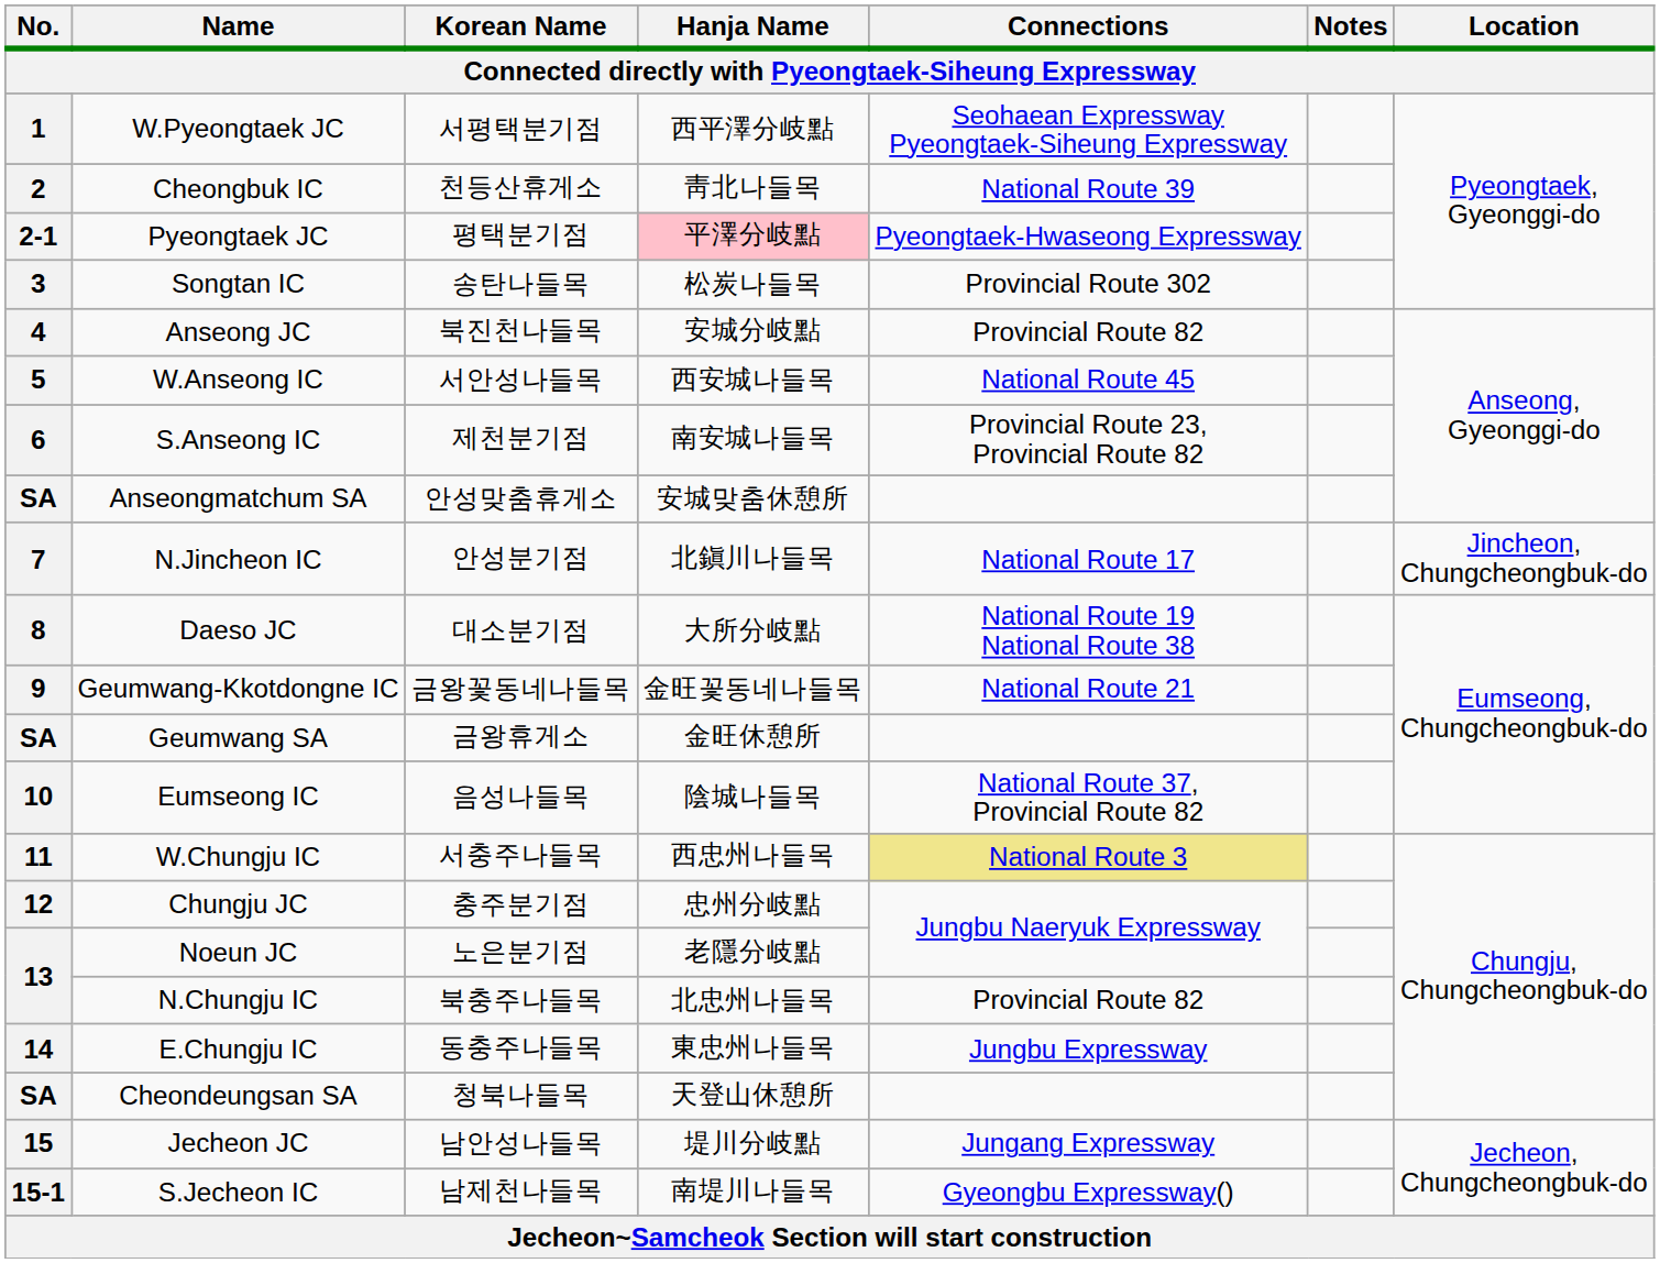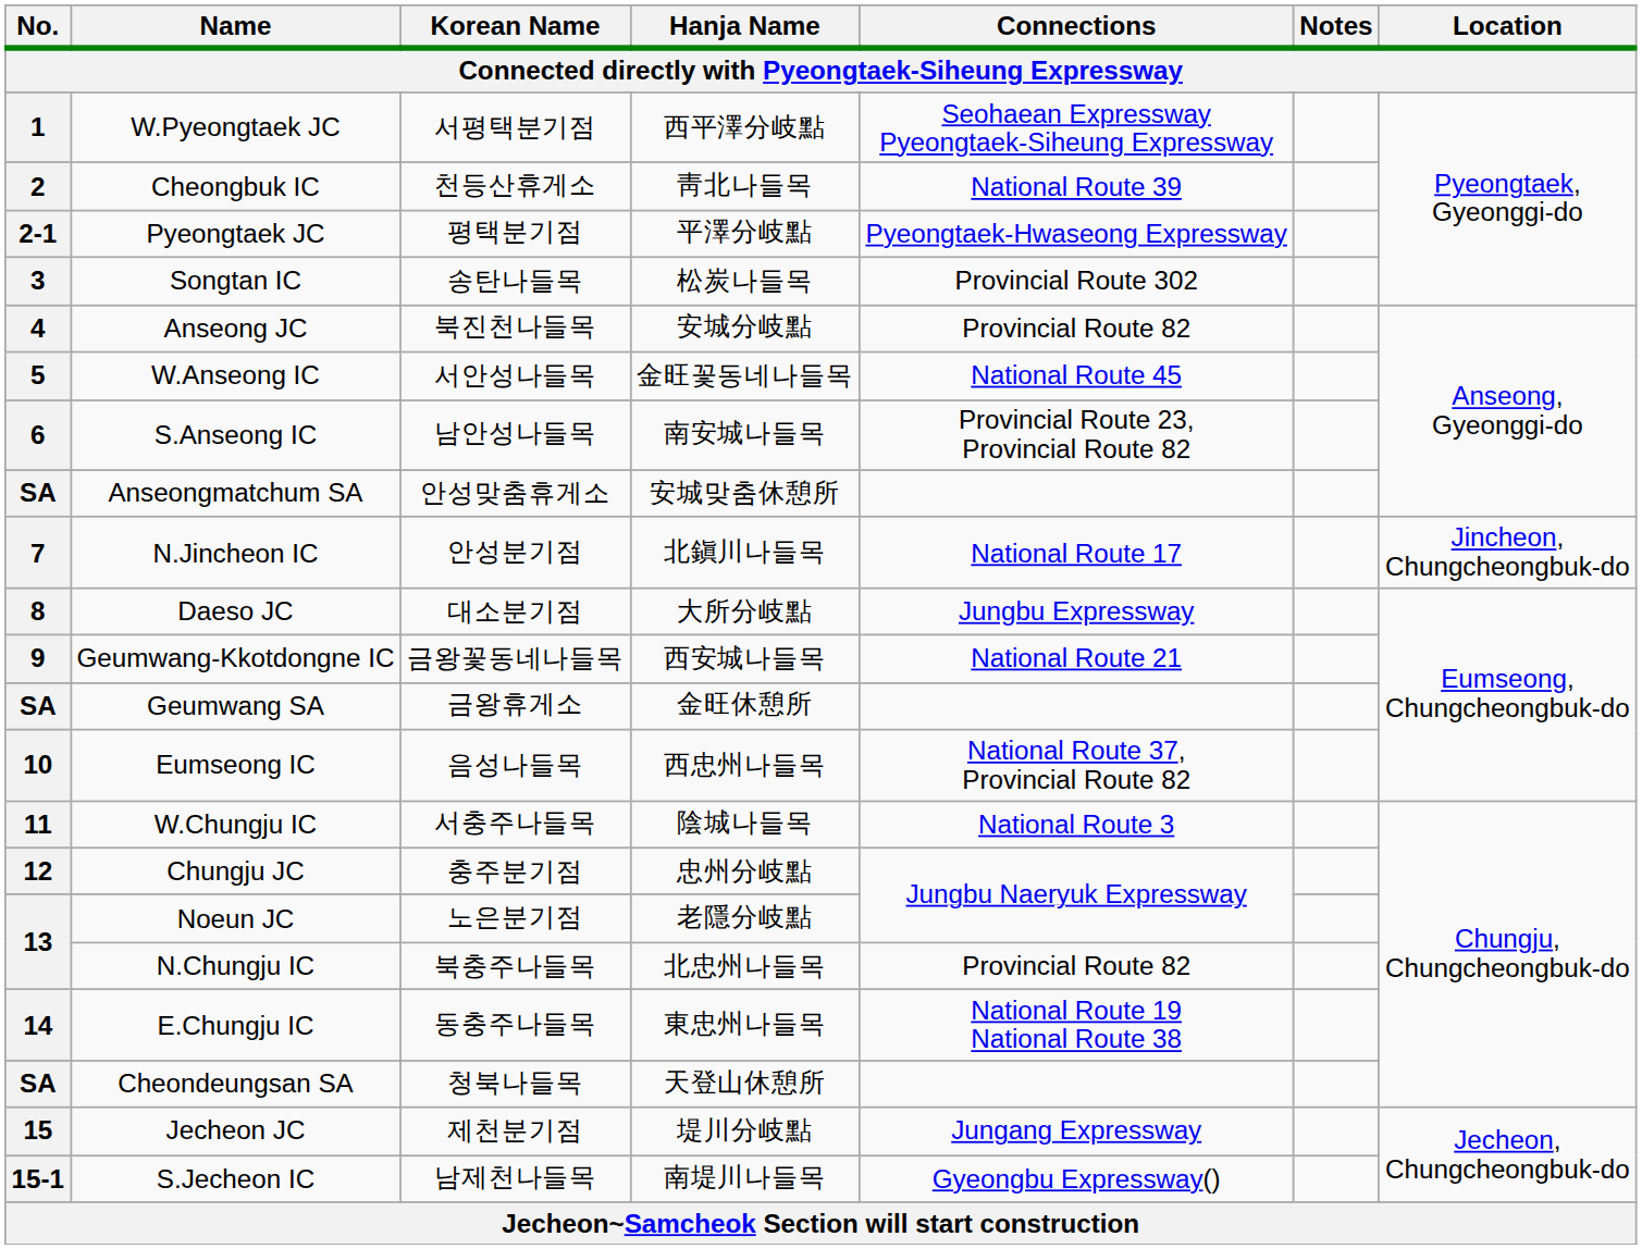 <table class="wikitable" style="font-size: 85%; text-align: center;">
 <tr style="border-bottom:solid 0.25em green;">
 <th>No.</th>
 <th>Name</th>
 <th>Korean Name</th>
 <th>Hanja Name</th>
 <th>Connections</th>
 <th>Notes</th>
 <th>Location</th>
 </tr>
 <tr>
 <th colspan="7">Connected directly with  <a href='#'>Pyeongtaek-Siheung Expressway</a></th>
 </tr>
 <tr>
 <th>1</th>
 <td>W.Pyeongtaek JC</td>
 <td>서평택분기점</td>
 <td>西平澤分岐點</td>
 <td> <a href='#'>Seohaean Expressway</a><br> <a href='#'>Pyeongtaek-Siheung Expressway</a></td>
 <td></td>
 <td rowspan="4"><a href='#'>Pyeongtaek</a>,<br>Gyeonggi-do</td>
 </tr>
 <tr>
 <th>2</th>
 <td>Cheongbuk IC</td>
 <td>천등산휴게소</td>
 <td>靑北나들목</td>
 <td> <a href='#'>National Route 39</a></td>
 <td></td>
 </tr>
 <tr>
 <th>2-1</th>
 <td>Pyeongtaek JC</td>
 <td>평택분기점</td>
-<td style="background: pink;">平澤分岐點</td>
+<td>平澤分岐點</td>
 <td> <a href='#'>Pyeongtaek-Hwaseong Expressway</a></td>
 <td></td>
 </tr>
 <tr>
 <th>3</th>
 <td>Songtan IC</td>
 <td>송탄나들목</td>
 <td>松炭나들목</td>
 <td>Provincial Route 302</td>
 <td></td>
 </tr>
 <tr>
 <th>4</th>
 <td>Anseong JC</td>
 <td>북진천나들목</td>
 <td>安城分岐點</td>
 <td>Provincial Route 82</td>
 <td></td>
 <td rowspan="4"><a href='#'>Anseong</a>,<br>Gyeonggi-do</td>
 </tr>
 <tr>
 <th>5</th>
 <td>W.Anseong IC</td>
 <td>서안성나들목</td>
-<td>西安城나들목</td>
+<td>金旺꽃동네나들목</td>
 <td> <a href='#'>National Route 45</a></td>
 <td></td>
 </tr>
 <tr>
 <th>6</th>
 <td>S.Anseong IC</td>
-<td>제천분기점</td>
+<td>남안성나들목</td>
 <td>南安城나들목</td>
 <td>Provincial Route 23,<br>Provincial Route 82</td>
 <td></td>
 </tr>
 <tr>
 <th>SA</th>
 <td>Anseongmatchum SA</td>
 <td>안성맞춤휴게소</td>
 <td>安城맞춤休憩所</td>
 <td></td>
 <td></td>
 </tr>
 <tr>
 <th>7</th>
 <td>N.Jincheon IC</td>
 <td>안성분기점</td>
 <td>北鎭川나들목</td>
 <td> <a href='#'>National Route 17</a></td>
 <td></td>
 <td><a href='#'>Jincheon</a>,<br>Chungcheongbuk-do</td>
 </tr>
 <tr>
 <th>8</th>
 <td>Daeso JC</td>
 <td>대소분기점</td>
 <td>大所分岐點</td>
-<td> <a href='#'>National Route 19</a><br> <a href='#'>National Route 38</a></td>
+<td> <a href='#'>Jungbu Expressway</a></td>
 <td></td>
 <td rowspan="4"><a href='#'>Eumseong</a>,<br>Chungcheongbuk-do</td>
 </tr>
 <tr>
 <th>9</th>
 <td>Geumwang-Kkotdongne IC</td>
 <td>금왕꽃동네나들목</td>
-<td>金旺꽃동네나들목</td>
+<td>西安城나들목</td>
 <td> <a href='#'>National Route 21</a></td>
 <td></td>
 </tr>
 <tr>
 <th>SA</th>
 <td>Geumwang SA</td>
 <td>금왕휴게소</td>
 <td>金旺休憩所</td>
 <td></td>
 <td></td>
 </tr>
 <tr>
 <th>10</th>
 <td>Eumseong IC</td>
 <td>음성나들목</td>
-<td>陰城나들목</td>
+<td>西忠州나들목</td>
 <td> <a href='#'>National Route 37</a>,<br>Provincial Route 82</td>
 <td></td>
 </tr>
 <tr>
 <th>11</th>
 <td>W.Chungju IC</td>
 <td>서충주나들목</td>
-<td>西忠州나들목</td>
-<td style="background: khaki;"> <a href='#'>National Route 3</a></td>
+<td>陰城나들목</td>
+<td> <a href='#'>National Route 3</a></td>
 <td></td>
 <td rowspan="6"><a href='#'>Chungju</a>,<br>Chungcheongbuk-do</td>
 </tr>
 <tr>
 <th>12</th>
 <td>Chungju JC</td>
 <td>충주분기점</td>
 <td>忠州分岐點</td>
 <td rowspan="2"> <a href='#'>Jungbu Naeryuk Expressway</a></td>
 <td></td>
 </tr>
 <tr>
 <th rowspan="2">13</th>
 <td>Noeun JC</td>
 <td>노은분기점</td>
 <td>老隱分岐點</td>
 <td></td>
 </tr>
 <tr>
 <td>N.Chungju IC</td>
 <td>북충주나들목</td>
 <td>北忠州나들목</td>
 <td>Provincial Route 82</td>
 <td></td>
 </tr>
 <tr>
 <th>14</th>
 <td>E.Chungju IC</td>
 <td>동충주나들목</td>
 <td>東忠州나들목</td>
-<td> <a href='#'>Jungbu Expressway</a></td>
+<td> <a href='#'>National Route 19</a><br> <a href='#'>National Route 38</a></td>
 <td></td>
 </tr>
 <tr>
 <th>SA</th>
 <td>Cheondeungsan SA</td>
 <td>청북나들목</td>
 <td>天登山休憩所</td>
 <td></td>
 <td></td>
 </tr>
 <tr>
 <th>15</th>
 <td>Jecheon JC</td>
-<td>남안성나들목</td>
+<td>제천분기점</td>
 <td>堤川分岐點</td>
 <td> <a href='#'>Jungang Expressway</a></td>
 <td></td>
 <td rowspan="2"><a href='#'>Jecheon</a>,<br>Chungcheongbuk-do</td>
 </tr>
 <tr>
 <th>15-1</th>
 <td>S.Jecheon IC</td>
 <td>남제천나들목</td>
 <td>南堤川나들목</td>
 <td> <a href='#'>Gyeongbu Expressway</a>()</td>
 <td></td>
 </tr>
 <tr>
 <th colspan="7">Jecheon~<a href='#'>Samcheok</a> Section will start construction</th>
 </tr>
 <tr>
 </tr>
 </table>
